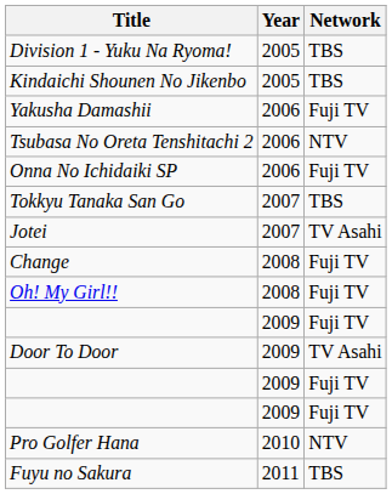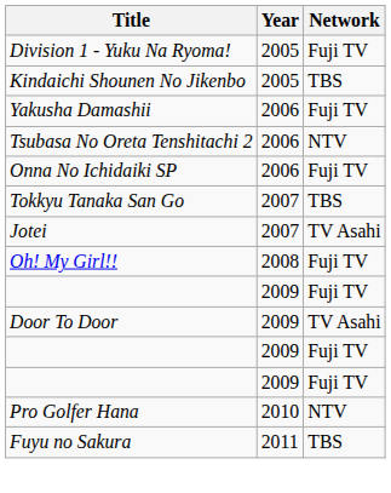 <table class="wikitable">
 <tr>
 <th>Title</th>
 <th>Year</th>
 <th>Network</th>
 </tr>
 <tr>
 <td><em>Division 1 - Yuku Na Ryoma!</em></td>
 <td>2005</td>
-<td>TBS</td>
+<td>Fuji TV</td>
 </tr>
 <tr>
 <td><em>Kindaichi Shounen No Jikenbo</em></td>
 <td>2005</td>
 <td>TBS</td>
 </tr>
 <tr>
 <td><em>Yakusha Damashii</em></td>
 <td>2006</td>
 <td>Fuji TV</td>
 </tr>
 <tr>
 <td><em>Tsubasa No Oreta Tenshitachi 2</em></td>
 <td>2006</td>
 <td>NTV</td>
 </tr>
 <tr>
 <td><em>Onna No Ichidaiki SP</em></td>
 <td>2006</td>
 <td>Fuji TV</td>
 </tr>
 <tr>
 <td><em>Tokkyu Tanaka San Go</em></td>
 <td>2007</td>
 <td>TBS</td>
 </tr>
 <tr>
 <td><em>Jotei</em></td>
 <td>2007</td>
 <td>TV Asahi</td>
-</tr>
-<tr>
-<td><em>Change</em></td>
-<td>2008</td>
-<td>Fuji TV</td>
 </tr>
 <tr>
 <td><em> <a href='#'>Oh! My Girl!!</a></em></td>
 <td>2008</td>
 <td>Fuji TV</td>
 </tr>
 <tr>
 <td></td>
 <td>2009</td>
 <td>Fuji TV</td>
 </tr>
 <tr>
 <td><em>Door To Door</em></td>
 <td>2009</td>
 <td>TV Asahi</td>
 </tr>
 <tr>
 <td></td>
 <td>2009</td>
 <td>Fuji TV</td>
 </tr>
 <tr>
 <td></td>
 <td>2009</td>
 <td>Fuji TV</td>
 </tr>
 <tr>
 <td><em>Pro Golfer Hana</em></td>
 <td>2010</td>
 <td>NTV</td>
 </tr>
 <tr>
 <td><em>Fuyu no Sakura</em></td>
 <td>2011</td>
 <td>TBS</td>
 </tr>
 </table>
